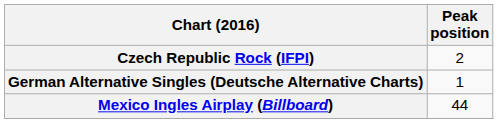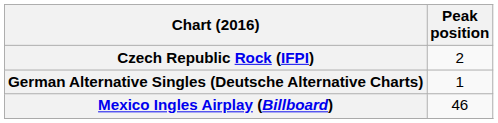 <table class="wikitable sortable plainrowheaders" style="text-align:center">
 <tr>
 <th scope="col">Chart (2016)</th>
 <th scope="col">Peak<br> position</th>
 </tr>
 <tr>
 <th scope="row">Czech Republic <a href='#'>Rock</a> (<a href='#'>IFPI</a>)</th>
 <td>2</td>
 </tr>
 <tr>
 <th scope="row">German Alternative Singles (Deutsche Alternative Charts)</th>
 <td>1</td>
 </tr>
 <tr>
 <th scope="row"><a href='#'>Mexico Ingles Airplay</a> (<em><a href='#'>Billboard</a></em>)</th>
-<td>44</td>
+<td>46</td>
 </tr>
 <tr>
 </tr>
 <tr>
 </tr>
 <tr>
 </tr>
 </table>
